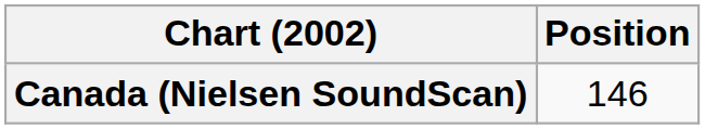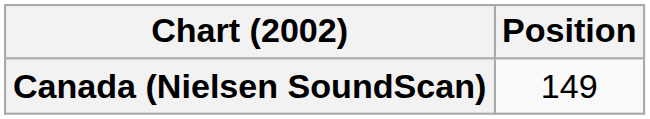 <table class="wikitable plainrowheaders">
 <tr>
 <th>Chart (2002)</th>
 <th>Position</th>
 </tr>
 <tr>
 <th scope="row">Canada (Nielsen SoundScan)</th>
-<td align="center">146</td>
+<td align="center">149</td>
 </tr>
 </table>
